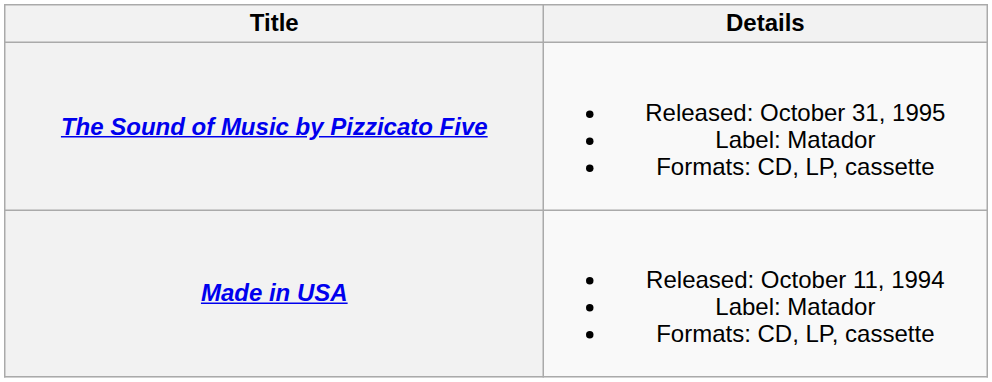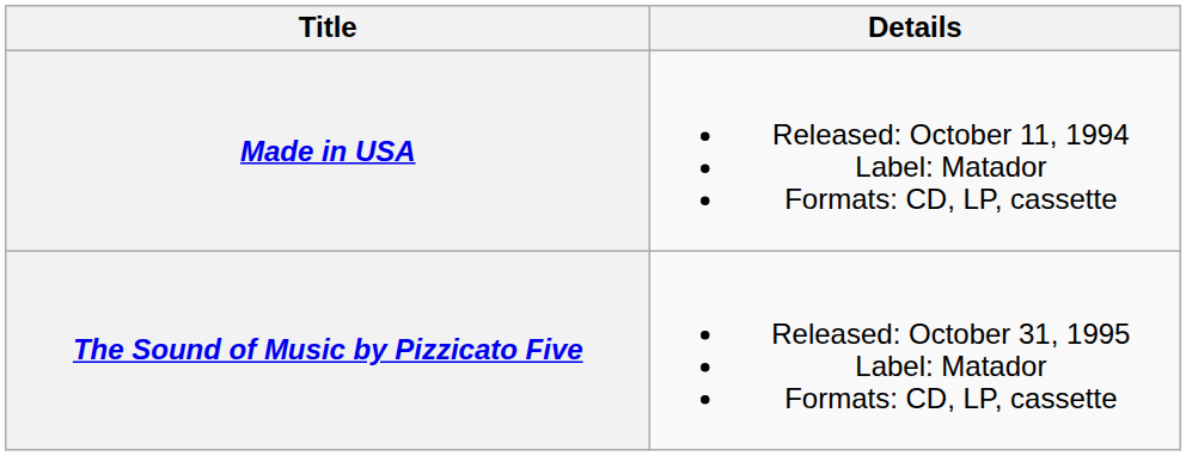 <table class="wikitable plainrowheaders" style="text-align:center;">
 <tr>
 <th scope="col" style="width:22em;">Title</th>
 <th scope="col" style="width:18em;">Details</th>
 </tr>
 <tr>
+<th scope="row"><em><a href='#'>Made in USA</a></em></th>
+<td><br><ul><li>Released: October 11, 1994</li><li>Label: Matador</li><li>Formats: CD, LP, cassette</li></ul></td>
+</tr>
+<tr>
 <th scope="row"><em><a href='#'>The Sound of Music by Pizzicato Five</a></em></th>
 <td><br><ul><li>Released: October 31, 1995</li><li>Label: Matador</li><li>Formats: CD, LP, cassette</li></ul></td>
 </tr>
-<tr>
-<th scope="row"><em><a href='#'>Made in USA</a></em></th>
-<td><br><ul><li>Released: October 11, 1994</li><li>Label: Matador</li><li>Formats: CD, LP, cassette</li></ul></td>
-</tr>
 </table>
